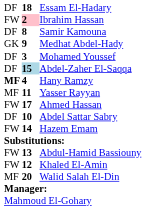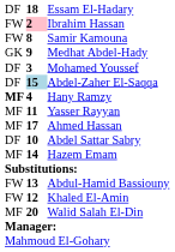 <table style="font-size: 90%" cellspacing="0" cellpadding="0">
 <tr>
 <th width=25></th>
 <th width=25></th>
 </tr>
 <tr>
 <td>DF</td>
 <td><strong>18</strong></td>
 <td><a href='#'>Essam El-Hadary</a></td>
 </tr>
 <tr>
 <td>FW</td>
 <td style="background: pink;"><strong>2</strong></td>
 <td><a href='#'>Ibrahim Hassan</a></td>
 </tr>
 <tr>
-<td>DF</td>
+<td>FW</td>
 <td><strong>8</strong></td>
 <td><a href='#'>Samir Kamouna</a></td>
 <td></td>
 </tr>
 <tr>
 <td>GK</td>
 <td><strong>9</strong></td>
 <td><a href='#'>Medhat Abdel-Hady</a></td>
 </tr>
 <tr>
 <td>DF</td>
 <td><strong>3</strong></td>
 <td><a href='#'>Mohamed Youssef</a></td>
 </tr>
 <tr>
 <td>DF</td>
 <td style="background: lightblue;"><strong>15</strong></td>
 <td><a href='#'>Abdel-Zaher El-Saqqa</a></td>
 <td></td>
 <td></td>
 </tr>
 <tr>
 <td><strong>MF</strong></td>
 <td><strong>4</strong></td>
 <td><a href='#'>Hany Ramzy</a></td>
 </tr>
 <tr>
 <td>MF</td>
 <td><strong>11</strong></td>
 <td><a href='#'>Yasser Rayyan</a></td>
 <td></td>
 <td></td>
 </tr>
 <tr>
-<td>FW</td>
+<td>MF</td>
 <td><strong>17</strong></td>
 <td><a href='#'>Ahmed Hassan</a></td>
 <td></td>
 <td></td>
 </tr>
 <tr>
 <td>DF</td>
 <td><strong>10</strong></td>
 <td><a href='#'>Abdel Sattar Sabry</a></td>
 <td></td>
 </tr>
 <tr>
-<td>FW</td>
+<td>MF</td>
 <td><strong>14</strong></td>
 <td><a href='#'>Hazem Emam</a></td>
 <td></td>
 </tr>
 <tr>
 <td colspan=3><strong>Substitutions:</strong></td>
 </tr>
 <tr>
 <td>FW</td>
 <td><strong>13</strong></td>
 <td><a href='#'>Abdul-Hamid Bassiouny</a></td>
 <td></td>
 <td></td>
 </tr>
 <tr>
 <td>FW</td>
 <td><strong>12</strong></td>
 <td><a href='#'>Khaled El-Amin</a></td>
 <td></td>
 <td></td>
 </tr>
 <tr>
 <td>MF</td>
 <td><strong>20</strong></td>
 <td><a href='#'>Walid Salah El-Din</a></td>
 <td></td>
 <td></td>
 </tr>
 <tr>
 <td colspan=3><strong>Manager:</strong></td>
 </tr>
 <tr>
 <td colspan=3><a href='#'>Mahmoud El-Gohary</a></td>
 </tr>
 </table>
